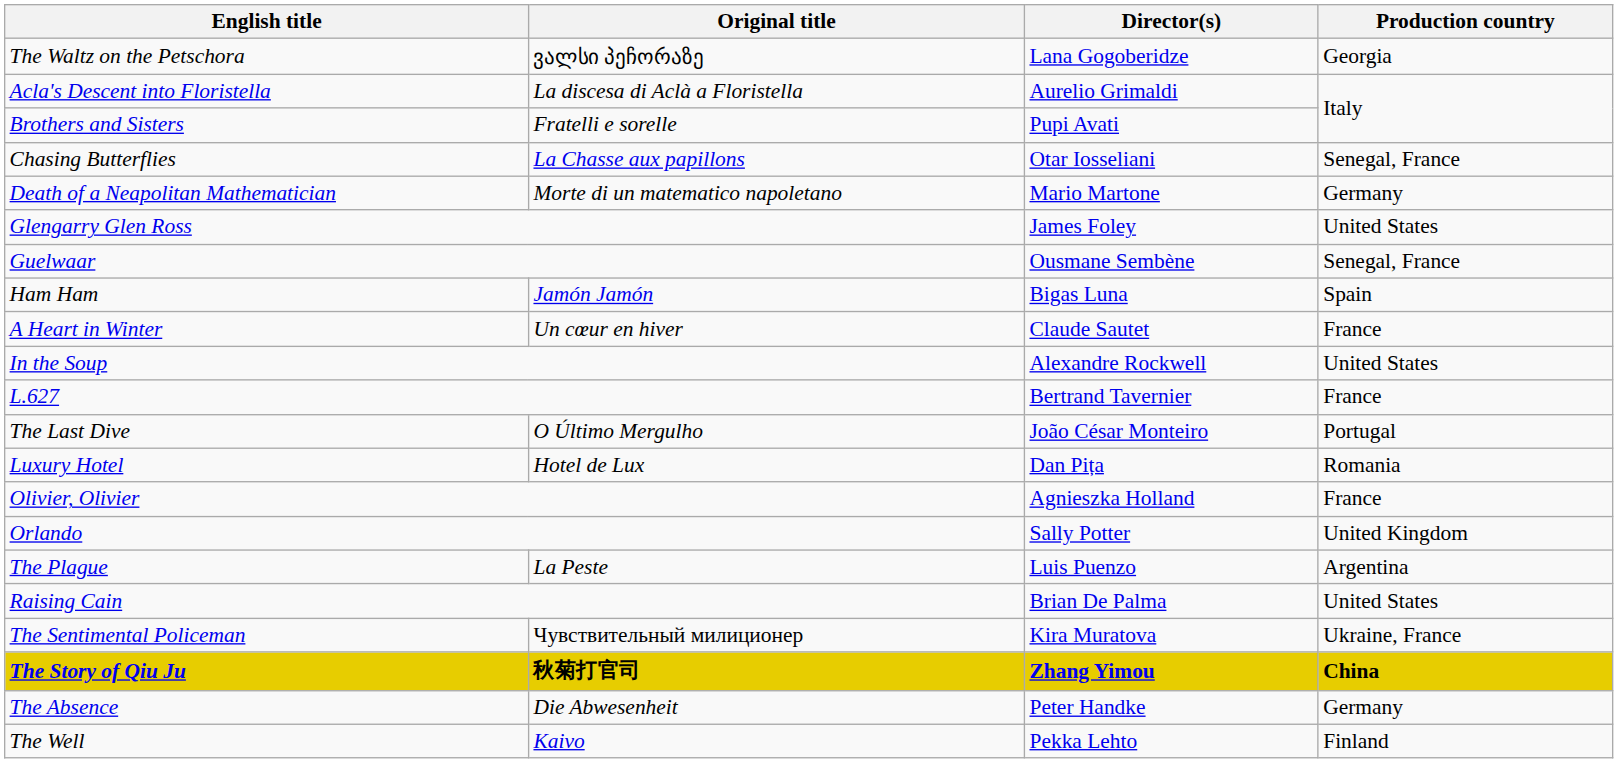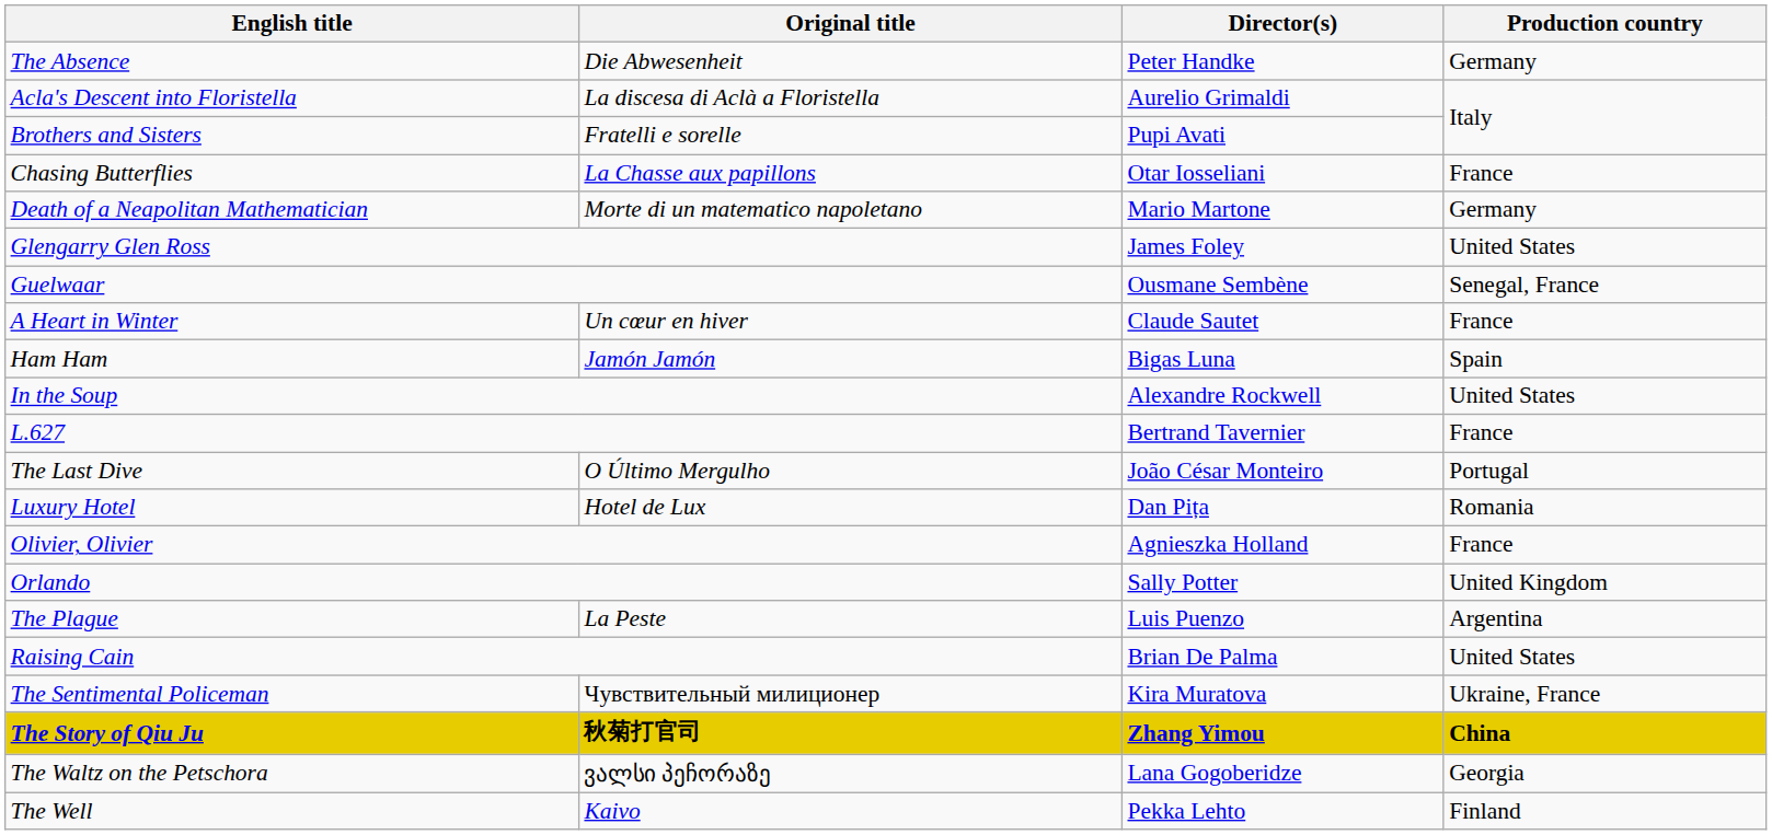 <table class="wikitable" width="95%">
 <tr>
 <th>English title</th>
 <th>Original title</th>
 <th>Director(s)</th>
 <th>Production country</th>
 </tr>
 <tr>
-<td data-sort-value="Waltz"><em>The Waltz on the Petschora</em></td>
-<td>ვალსი პეჩორაზე</td>
-<td data-sort-value="Gogoberidze"><a href='#'>Lana Gogoberidze</a></td>
-<td>Georgia</td>
+<td data-sort-value="Absence"><em><a href='#'>The Absence</a></em></td>
+<td data-sort-value="Abwesenheit"><em>Die Abwesenheit</em></td>
+<td data-sort-value="Handke"><a href='#'>Peter Handke</a></td>
+<td>Germany</td>
 </tr>
 <tr>
 <td><em><a href='#'>Acla's Descent into Floristella</a></em></td>
 <td data-sort-value="Discesa"><em>La discesa di Aclà a Floristella</em></td>
 <td data-sort-value="Grimaldi"><a href='#'>Aurelio Grimaldi</a></td>
 <td rowspan="2">Italy</td>
 </tr>
 <tr>
 <td><em><a href='#'>Brothers and Sisters</a></em></td>
 <td><em>Fratelli e sorelle</em></td>
 <td data-sort-value="Avati"><a href='#'>Pupi Avati</a></td>
 </tr>
 <tr>
 <td><em>Chasing Butterflies</em></td>
 <td><em><a href='#'>La Chasse aux papillons</a></em></td>
 <td data-sort-value="Iosseliani"><a href='#'>Otar Iosseliani</a></td>
-<td>Senegal, France</td>
+<td>France</td>
 </tr>
 <tr>
 <td><em><a href='#'>Death of a Neapolitan Mathematician</a></em></td>
 <td><em>Morte di un matematico napoletano</em></td>
 <td data-sort-value="Martone"><a href='#'>Mario Martone</a></td>
 <td>Germany</td>
 </tr>
 <tr>
 <td colspan=2><em><a href='#'>Glengarry Glen Ross</a></em></td>
 <td data-sort-value="Foley"><a href='#'>James Foley</a></td>
 <td>United States</td>
 </tr>
 <tr>
 <td colspan=2><em><a href='#'>Guelwaar</a></em></td>
 <td data-sort-value="Sembene"><a href='#'>Ousmane Sembène</a></td>
 <td>Senegal, France</td>
 </tr>
 <tr>
+<td data-sort-value="Heart"><em><a href='#'>A Heart in Winter</a></em></td>
+<td data-sort-value="Coeur"><em>Un cœur en hiver</em></td>
+<td data-sort-value="Sautet"><a href='#'>Claude Sautet</a></td>
+<td>France</td>
+</tr>
+<tr>
 <td><em>Ham Ham</em></td>
 <td><em><a href='#'>Jamón Jamón</a></em></td>
 <td data-sort-value="Luna"><a href='#'>Bigas Luna</a></td>
 <td>Spain</td>
-</tr>
-<tr>
-<td data-sort-value="Heart"><em><a href='#'>A Heart in Winter</a></em></td>
-<td data-sort-value="Coeur"><em>Un cœur en hiver</em></td>
-<td data-sort-value="Sautet"><a href='#'>Claude Sautet</a></td>
-<td>France</td>
 </tr>
 <tr>
 <td colspan=2><em><a href='#'>In the Soup</a></em></td>
 <td data-sort-value="Rockwell"><a href='#'>Alexandre Rockwell</a></td>
 <td>United States</td>
 </tr>
 <tr>
 <td colspan=2><em><a href='#'>L.627</a></em></td>
 <td data-sort-value="Tavernier"><a href='#'>Bertrand Tavernier</a></td>
 <td>France</td>
 </tr>
 <tr>
 <td data-sort-value="Last"><em>The Last Dive</em></td>
 <td data-sort-value="Ultimo"><em>O Último Mergulho</em></td>
 <td data-sort-value="Monteiro"><a href='#'>João César Monteiro</a></td>
 <td>Portugal</td>
 </tr>
 <tr>
 <td><em><a href='#'>Luxury Hotel</a></em></td>
 <td><em>Hotel de Lux</em></td>
 <td data-sort-value="Pita"><a href='#'>Dan Pița</a></td>
 <td>Romania</td>
 </tr>
 <tr>
 <td colspan=2><em><a href='#'>Olivier, Olivier</a></em></td>
 <td data-sort-value="Holland"><a href='#'>Agnieszka Holland</a></td>
 <td>France</td>
 </tr>
 <tr>
 <td colspan=2><em><a href='#'>Orlando</a></em></td>
 <td data-sort-value="Potter"><a href='#'>Sally Potter</a></td>
 <td>United Kingdom</td>
 </tr>
 <tr>
 <td data-sort-value="Plague"><em><a href='#'>The Plague</a></em></td>
 <td data-sort-value="Peste"><em>La Peste</em></td>
 <td data-sort-value="Puenzo"><a href='#'>Luis Puenzo</a></td>
 <td>Argentina</td>
 </tr>
 <tr>
 <td colspan=2><em><a href='#'>Raising Cain</a></em></td>
 <td data-sort-value="De Palma"><a href='#'>Brian De Palma</a></td>
 <td>United States</td>
 </tr>
 <tr>
 <td data-sort-value="Sentimental"><em><a href='#'>The Sentimental Policeman</a></em></td>
 <td>Чувствительный милиционер</td>
 <td data-sort-value="Muratova"><a href='#'>Kira Muratova</a></td>
 <td>Ukraine, France</td>
 </tr>
 <tr style="background:#E7CD00;">
 <td data-sort-value="Story"><strong><em><a href='#'>The Story of Qiu Ju</a></em></strong></td>
 <td><strong>秋菊打官司</strong></td>
 <td data-sort-value="Yimou"><strong><a href='#'>Zhang Yimou</a></strong></td>
 <td><strong>China</strong></td>
 </tr>
 <tr>
-<td data-sort-value="Absence"><em><a href='#'>The Absence</a></em></td>
-<td data-sort-value="Abwesenheit"><em>Die Abwesenheit</em></td>
-<td data-sort-value="Handke"><a href='#'>Peter Handke</a></td>
-<td>Germany</td>
+<td data-sort-value="Waltz"><em>The Waltz on the Petschora</em></td>
+<td>ვალსი პეჩორაზე</td>
+<td data-sort-value="Gogoberidze"><a href='#'>Lana Gogoberidze</a></td>
+<td>Georgia</td>
 </tr>
 <tr>
 <td data-sort-value="Well"><em>The Well</em></td>
 <td><em><a href='#'>Kaivo</a></em></td>
 <td data-sort-value="Lehto"><a href='#'>Pekka Lehto</a></td>
 <td>Finland</td>
 </tr>
 </table>
